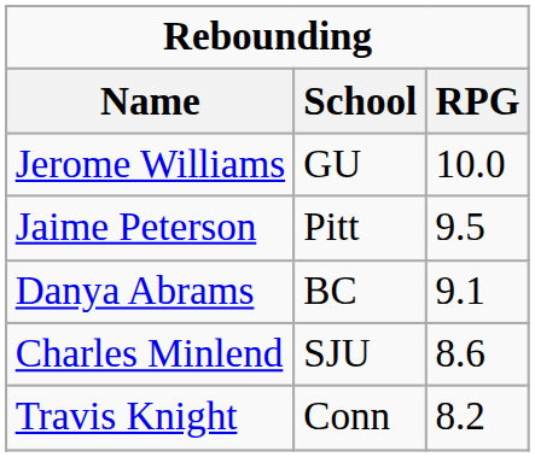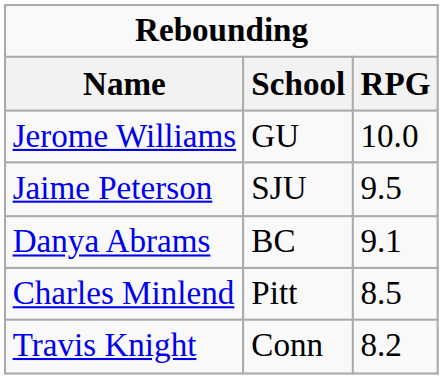 <table class="wikitable">
 <tr>
 <td colspan=3 style="text-align:center;"><strong>Rebounding</strong></td>
 </tr>
 <tr>
 <th>Name</th>
 <th>School</th>
 <th>RPG</th>
 </tr>
 <tr>
 <td><a href='#'>Jerome Williams</a></td>
 <td>GU</td>
 <td>10.0</td>
 </tr>
 <tr>
 <td><a href='#'>Jaime Peterson</a></td>
-<td>Pitt</td>
+<td>SJU</td>
 <td>9.5</td>
 </tr>
 <tr>
 <td><a href='#'>Danya Abrams</a></td>
 <td>BC</td>
 <td>9.1</td>
 </tr>
 <tr>
 <td><a href='#'>Charles Minlend</a></td>
-<td>SJU</td>
-<td>8.6</td>
+<td>Pitt</td>
+<td>8.5</td>
 </tr>
 <tr>
 <td><a href='#'>Travis Knight</a></td>
 <td>Conn</td>
 <td>8.2</td>
 </tr>
 </table>
